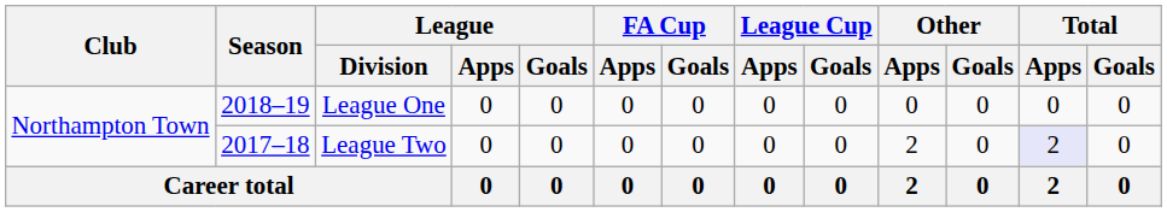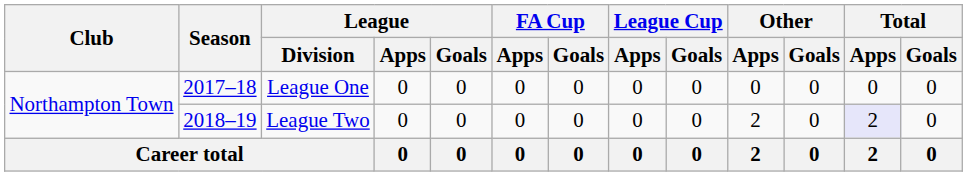 <table class="wikitable" style="text-align: center">
 <tr>
 <th rowspan="2">Club</th>
 <th rowspan="2">Season</th>
 <th colspan="3">League</th>
 <th colspan="2"><a href='#'>FA Cup</a></th>
 <th colspan="2"><a href='#'>League Cup</a></th>
 <th colspan="2">Other</th>
 <th colspan="2">Total</th>
 </tr>
 <tr>
 <th>Division</th>
 <th>Apps</th>
 <th>Goals</th>
 <th>Apps</th>
 <th>Goals</th>
 <th>Apps</th>
 <th>Goals</th>
 <th>Apps</th>
 <th>Goals</th>
 <th>Apps</th>
 <th>Goals</th>
 </tr>
 <tr>
 <td rowspan="2"><a href='#'>Northampton Town</a></td>
-<td><a href='#'>2018–19</a></td>
+<td><a href='#'>2017–18</a></td>
 <td><a href='#'>League One</a></td>
 <td>0</td>
 <td>0</td>
 <td>0</td>
 <td>0</td>
 <td>0</td>
 <td>0</td>
 <td>0</td>
 <td>0</td>
 <td>0</td>
 <td>0</td>
 </tr>
 <tr>
-<td><a href='#'>2017–18</a></td>
+<td><a href='#'>2018–19</a></td>
 <td><a href='#'>League Two</a></td>
 <td>0</td>
 <td>0</td>
 <td>0</td>
 <td>0</td>
 <td>0</td>
 <td>0</td>
 <td>2</td>
 <td>0</td>
 <td style="background: lavender;">2</td>
 <td>0</td>
 </tr>
 <tr>
 <th colspan="3">Career total</th>
 <th>0</th>
 <th>0</th>
 <th>0</th>
 <th>0</th>
 <th>0</th>
 <th>0</th>
 <th>2</th>
 <th>0</th>
 <th>2</th>
 <th>0</th>
 </tr>
 </table>
